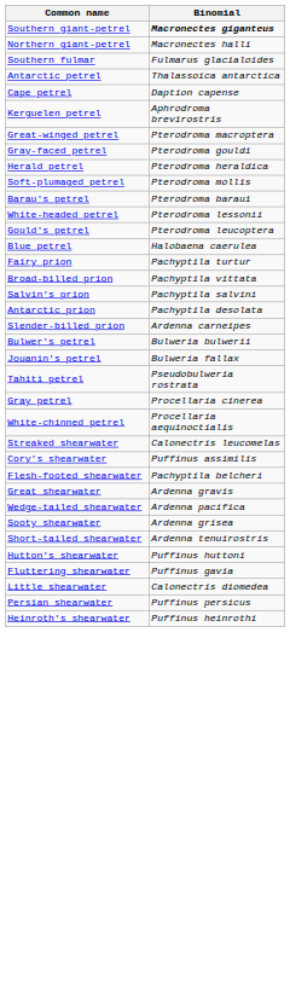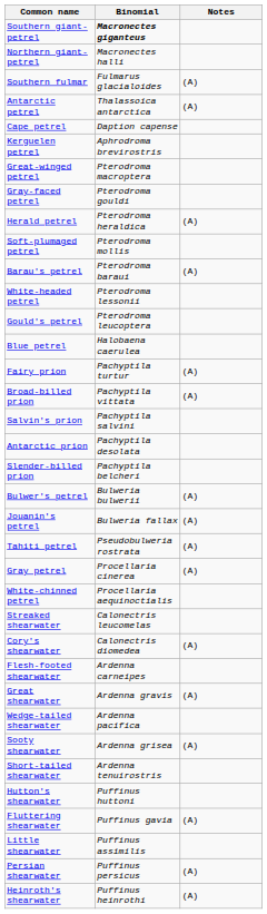 <table style="width:60%;" class="wikitable">
 <tr>
 <th width=35%>Common name</th>
 <th width=33%>Binomial</th>
+<th width=32%>Notes</th>
 </tr>
 <tr>
 <td><a href='#'>Southern giant-petrel</a></td>
 <td><strong><em>Macronectes giganteus</em></strong></td>
+<td></td>
 </tr>
 <tr>
 <td><a href='#'>Northern giant-petrel</a></td>
 <td><em>Macronectes halli</em></td>
+<td></td>
 </tr>
 <tr>
 <td><a href='#'>Southern fulmar</a></td>
 <td><em>Fulmarus glacialoides</em></td>
+<td>(A)</td>
 </tr>
 <tr>
 <td><a href='#'>Antarctic petrel</a></td>
 <td><em>Thalassoica antarctica</em></td>
+<td>(A)</td>
 </tr>
 <tr>
 <td><a href='#'>Cape petrel</a></td>
 <td><em>Daption capense</em></td>
+<td></td>
 </tr>
 <tr>
 <td><a href='#'>Kerguelen petrel</a></td>
 <td><em>Aphrodroma brevirostris</em></td>
+<td></td>
 </tr>
 <tr>
 <td><a href='#'>Great-winged petrel</a></td>
 <td><em>Pterodroma macroptera</em></td>
+<td></td>
 </tr>
 <tr>
 <td><a href='#'>Gray-faced petrel</a></td>
 <td><em>Pterodroma gouldi</em></td>
+<td></td>
 </tr>
 <tr>
 <td><a href='#'>Herald petrel</a></td>
 <td><em>Pterodroma heraldica</em></td>
+<td>(A)</td>
 </tr>
 <tr>
 <td><a href='#'>Soft-plumaged petrel</a></td>
 <td><em>Pterodroma mollis</em></td>
+<td></td>
 </tr>
 <tr>
 <td><a href='#'>Barau's petrel</a></td>
 <td><em>Pterodroma baraui</em></td>
+<td>(A)</td>
 </tr>
 <tr>
 <td><a href='#'>White-headed petrel</a></td>
 <td><em>Pterodroma lessonii</em></td>
+<td></td>
 </tr>
 <tr>
 <td><a href='#'>Gould's petrel</a></td>
 <td><em>Pterodroma leucoptera</em></td>
+<td></td>
 </tr>
 <tr>
 <td><a href='#'>Blue petrel</a></td>
 <td><em>Halobaena caerulea</em></td>
+<td></td>
 </tr>
 <tr>
 <td><a href='#'>Fairy prion</a></td>
 <td><em>Pachyptila turtur</em></td>
+<td>(A)</td>
 </tr>
 <tr>
 <td><a href='#'>Broad-billed prion</a></td>
 <td><em>Pachyptila vittata</em></td>
+<td>(A)</td>
 </tr>
 <tr>
 <td><a href='#'>Salvin's prion</a></td>
 <td><em>Pachyptila salvini</em></td>
+<td></td>
 </tr>
 <tr>
 <td><a href='#'>Antarctic prion</a></td>
 <td><em>Pachyptila desolata</em></td>
+<td></td>
 </tr>
 <tr>
 <td><a href='#'>Slender-billed prion</a></td>
-<td><em>Ardenna carneipes</em></td>
+<td><em>Pachyptila belcheri</em></td>
+<td></td>
 </tr>
 <tr>
 <td><a href='#'>Bulwer's petrel</a></td>
 <td><em>Bulweria bulwerii</em></td>
+<td>(A)</td>
 </tr>
 <tr>
 <td><a href='#'>Jouanin's petrel</a></td>
 <td><em>Bulweria fallax</em></td>
+<td>(A)</td>
 </tr>
 <tr>
 <td><a href='#'>Tahiti petrel</a></td>
 <td><em>Pseudobulweria rostrata</em></td>
+<td>(A)</td>
 </tr>
 <tr>
 <td><a href='#'>Gray petrel</a></td>
 <td><em>Procellaria cinerea</em></td>
+<td>(A)</td>
 </tr>
 <tr>
 <td><a href='#'>White-chinned petrel</a></td>
 <td><em>Procellaria aequinoctialis</em></td>
+<td></td>
 </tr>
 <tr>
 <td><a href='#'>Streaked shearwater</a></td>
 <td><em>Calonectris leucomelas</em></td>
+<td></td>
 </tr>
 <tr>
 <td><a href='#'>Cory's shearwater</a></td>
-<td><em>Puffinus assimilis</em></td>
+<td><em>Calonectris diomedea</em></td>
+<td>(A)</td>
 </tr>
 <tr>
 <td><a href='#'>Flesh-footed shearwater</a></td>
-<td><em>Pachyptila belcheri</em></td>
+<td><em>Ardenna carneipes</em></td>
+<td></td>
 </tr>
 <tr>
 <td><a href='#'>Great shearwater</a></td>
 <td><em>Ardenna gravis</em></td>
+<td>(A)</td>
 </tr>
 <tr>
 <td><a href='#'>Wedge-tailed shearwater</a></td>
 <td><em>Ardenna pacifica</em></td>
+<td></td>
 </tr>
 <tr>
 <td><a href='#'>Sooty shearwater</a></td>
 <td><em>Ardenna grisea</em></td>
+<td>(A)</td>
 </tr>
 <tr>
 <td><a href='#'>Short-tailed shearwater</a></td>
 <td><em>Ardenna tenuirostris</em></td>
+<td></td>
 </tr>
 <tr>
 <td><a href='#'>Hutton's shearwater</a></td>
 <td><em>Puffinus huttoni</em></td>
+<td></td>
 </tr>
 <tr>
 <td><a href='#'>Fluttering shearwater</a></td>
 <td><em>Puffinus gavia</em></td>
+<td>(A)</td>
 </tr>
 <tr>
 <td><a href='#'>Little shearwater</a></td>
-<td><em>Calonectris diomedea</em></td>
+<td><em>Puffinus assimilis</em></td>
+<td></td>
 </tr>
 <tr>
 <td><a href='#'>Persian shearwater</a></td>
 <td><em>Puffinus persicus</em></td>
+<td>(A)</td>
 </tr>
 <tr>
 <td><a href='#'>Heinroth's shearwater</a></td>
 <td><em>Puffinus heinrothi</em></td>
+<td>(A)</td>
 </tr>
 </table>
